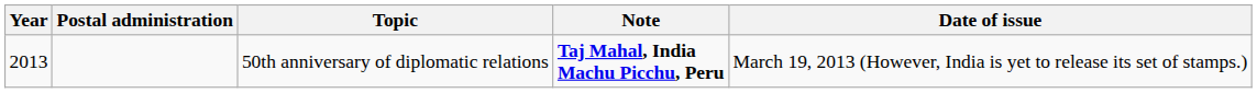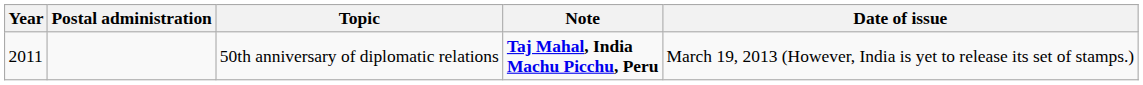 <table class="wikitable">
 <tr>
 <th>Year</th>
 <th>Postal administration</th>
 <th>Topic</th>
 <th>Note</th>
 <th>Date of issue</th>
 </tr>
 <tr>
-<td>2013</td>
+<td>2011</td>
 <td></td>
 <td>50th anniversary of diplomatic relations</td>
 <td><strong><a href='#'>Taj Mahal</a>, India <br><a href='#'>Machu Picchu</a>, Peru</strong></td>
 <td>March 19, 2013 (However, India is yet to release its set of stamps.)</td>
 </tr>
 </table>
